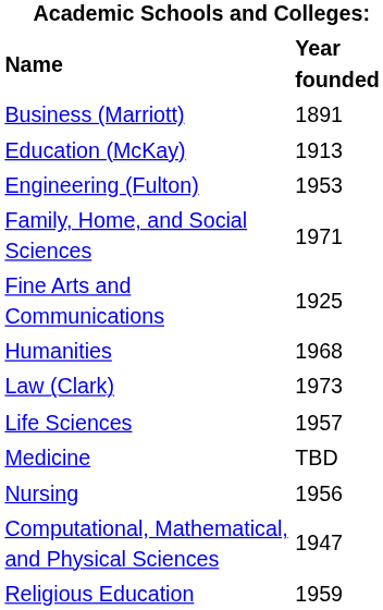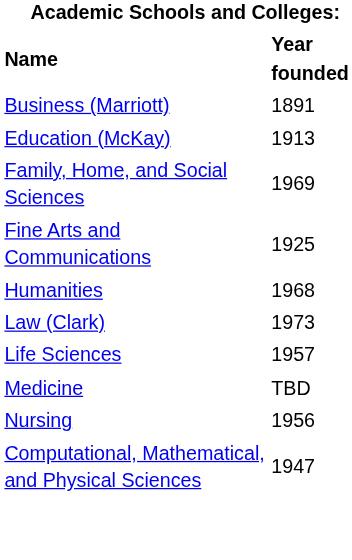 <table class="toccolours" style="float:right; margin-left:1em; line-height:1.4em; width:300px;">
 <tr>
 <th colspan="2" style="text-align: center;"><strong>Academic Schools and Colleges:</strong></th>
 </tr>
 <tr>
 <td><strong>Name</strong></td>
 <td><strong>Year founded</strong></td>
 </tr>
 <tr>
 <td><a href='#'>Business (Marriott)</a></td>
 <td>1891</td>
 </tr>
 <tr>
 <td><a href='#'>Education (McKay)</a></td>
 <td>1913</td>
 </tr>
 <tr>
-<td><a href='#'>Engineering (Fulton)</a></td>
-<td>1953</td>
-</tr>
-<tr>
 <td><a href='#'>Family, Home, and Social Sciences</a></td>
-<td>1971</td>
+<td>1969</td>
 </tr>
 <tr>
 <td><a href='#'>Fine Arts and Communications</a></td>
 <td>1925</td>
 </tr>
 <tr>
 <td><a href='#'>Humanities</a></td>
 <td>1968</td>
 </tr>
 <tr>
 <td><a href='#'>Law (Clark)</a></td>
 <td>1973</td>
 </tr>
 <tr>
 <td><a href='#'>Life Sciences</a></td>
 <td>1957</td>
 </tr>
 <tr>
 <td><a href='#'>Medicine</a></td>
 <td>TBD</td>
 </tr>
 <tr>
 <td><a href='#'>Nursing</a></td>
 <td>1956</td>
 </tr>
 <tr>
 <td><a href='#'>Computational, Mathematical, and Physical Sciences</a></td>
 <td>1947</td>
 </tr>
-<tr>
-<td><a href='#'>Religious Education</a></td>
-<td>1959</td>
-</tr>
 </table>
